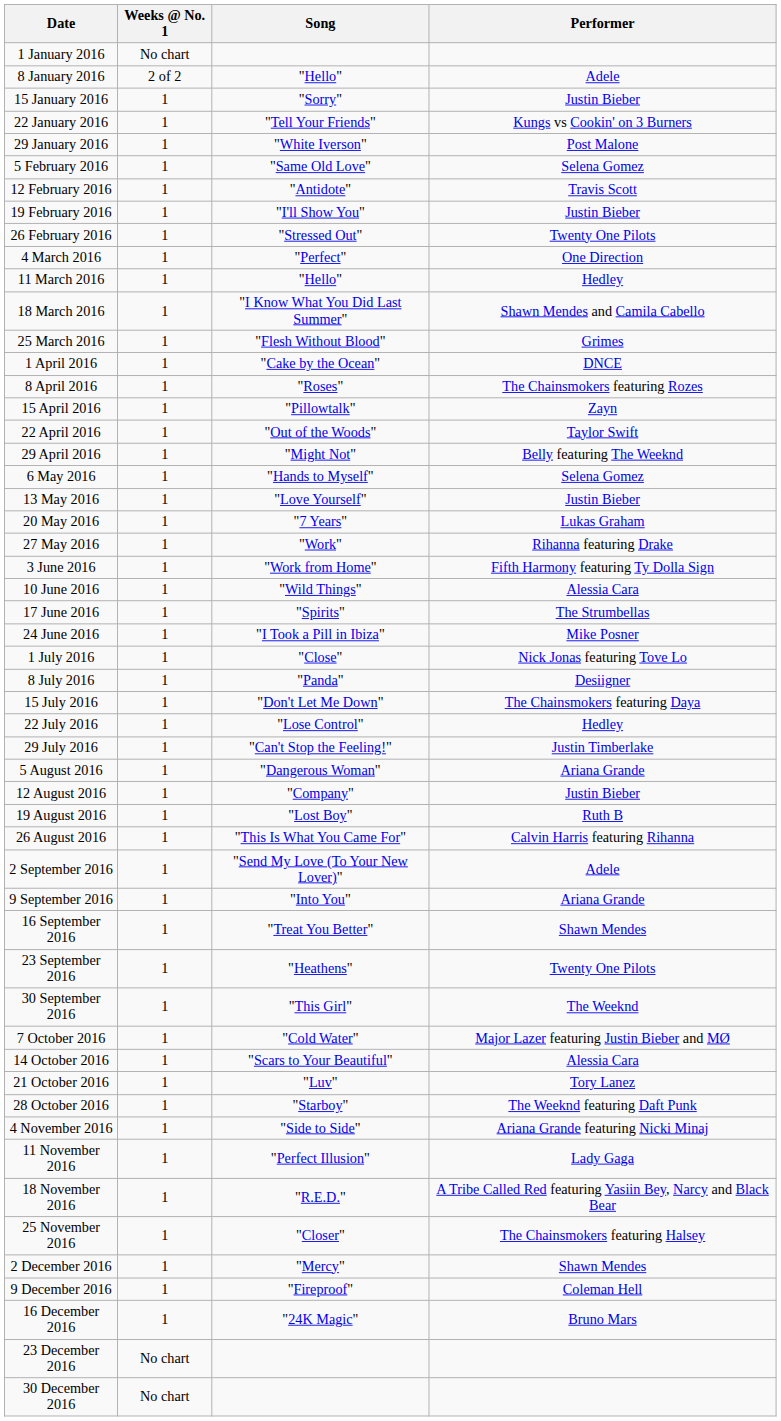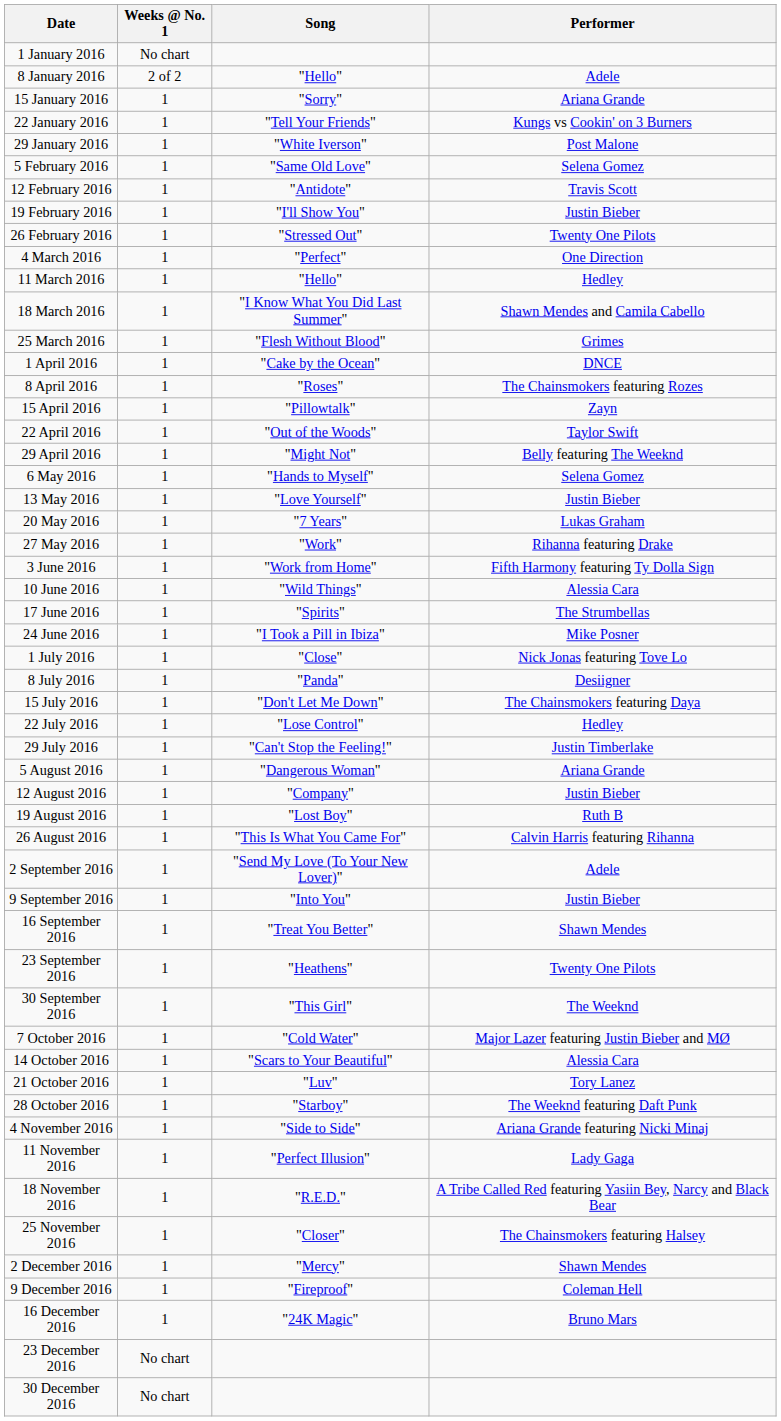 <table class="wikitable" style="text-align: center;">
 <tr>
 <th>Date</th>
 <th>Weeks @ No. 1</th>
 <th>Song</th>
 <th>Performer</th>
 </tr>
 <tr>
 <td>1 January 2016</td>
 <td>No chart</td>
 <td></td>
 <td></td>
 </tr>
 <tr>
 <td>8 January 2016</td>
 <td>2 of 2</td>
 <td>"<a href='#'>Hello</a>"</td>
 <td><a href='#'>Adele</a></td>
 </tr>
 <tr>
 <td>15 January 2016</td>
 <td>1</td>
 <td>"<a href='#'>Sorry</a>"</td>
-<td><a href='#'>Justin Bieber</a></td>
+<td><a href='#'>Ariana Grande</a></td>
 </tr>
 <tr>
 <td>22 January 2016</td>
 <td>1</td>
 <td>"<a href='#'>Tell Your Friends</a>"</td>
 <td><a href='#'>Kungs</a> vs <a href='#'>Cookin' on 3 Burners</a></td>
 </tr>
 <tr>
 <td>29 January 2016</td>
 <td>1</td>
 <td>"<a href='#'>White Iverson</a>"</td>
 <td><a href='#'>Post Malone</a></td>
 </tr>
 <tr>
 <td>5 February 2016</td>
 <td>1</td>
 <td>"<a href='#'>Same Old Love</a>"</td>
 <td><a href='#'>Selena Gomez</a></td>
 </tr>
 <tr>
 <td>12 February 2016</td>
 <td>1</td>
 <td>"<a href='#'>Antidote</a>"</td>
 <td><a href='#'>Travis Scott</a></td>
 </tr>
 <tr>
 <td>19 February 2016</td>
 <td>1</td>
 <td>"<a href='#'>I'll Show You</a>"</td>
 <td><a href='#'>Justin Bieber</a></td>
 </tr>
 <tr>
 <td>26 February 2016</td>
 <td>1</td>
 <td>"<a href='#'>Stressed Out</a>"</td>
 <td><a href='#'>Twenty One Pilots</a></td>
 </tr>
 <tr>
 <td>4 March 2016</td>
 <td>1</td>
 <td>"<a href='#'>Perfect</a>"</td>
 <td><a href='#'>One Direction</a></td>
 </tr>
 <tr>
 <td>11 March 2016</td>
 <td>1</td>
 <td>"<a href='#'>Hello</a>"</td>
 <td><a href='#'>Hedley</a></td>
 </tr>
 <tr>
 <td>18 March 2016</td>
 <td>1</td>
 <td>"<a href='#'>I Know What You Did Last Summer</a>"</td>
 <td><a href='#'>Shawn Mendes</a> and <a href='#'>Camila Cabello</a></td>
 </tr>
 <tr>
 <td>25 March 2016</td>
 <td>1</td>
 <td>"<a href='#'>Flesh Without Blood</a>"</td>
 <td><a href='#'>Grimes</a></td>
 </tr>
 <tr>
 <td>1 April 2016</td>
 <td>1</td>
 <td>"<a href='#'>Cake by the Ocean</a>"</td>
 <td><a href='#'>DNCE</a></td>
 </tr>
 <tr>
 <td>8 April 2016</td>
 <td>1</td>
 <td>"<a href='#'>Roses</a>"</td>
 <td><a href='#'>The Chainsmokers</a> featuring <a href='#'>Rozes</a></td>
 </tr>
 <tr>
 <td>15 April 2016</td>
 <td>1</td>
 <td>"<a href='#'>Pillowtalk</a>"</td>
 <td><a href='#'>Zayn</a></td>
 </tr>
 <tr>
 <td>22 April 2016</td>
 <td>1</td>
 <td>"<a href='#'>Out of the Woods</a>"</td>
 <td><a href='#'>Taylor Swift</a></td>
 </tr>
 <tr>
 <td>29 April 2016</td>
 <td>1</td>
 <td>"<a href='#'>Might Not</a>"</td>
 <td><a href='#'>Belly</a> featuring <a href='#'>The Weeknd</a></td>
 </tr>
 <tr>
 <td>6 May 2016</td>
 <td>1</td>
 <td>"<a href='#'>Hands to Myself</a>"</td>
 <td><a href='#'>Selena Gomez</a></td>
 </tr>
 <tr>
 <td>13 May 2016</td>
 <td>1</td>
 <td>"<a href='#'>Love Yourself</a>"</td>
 <td><a href='#'>Justin Bieber</a></td>
 </tr>
 <tr>
 <td>20 May 2016</td>
 <td>1</td>
 <td>"<a href='#'>7 Years</a>"</td>
 <td><a href='#'>Lukas Graham</a></td>
 </tr>
 <tr>
 <td>27 May 2016</td>
 <td>1</td>
 <td>"<a href='#'>Work</a>"</td>
 <td><a href='#'>Rihanna</a> featuring <a href='#'>Drake</a></td>
 </tr>
 <tr>
 <td>3 June 2016</td>
 <td>1</td>
 <td>"<a href='#'>Work from Home</a>"</td>
 <td><a href='#'>Fifth Harmony</a> featuring <a href='#'>Ty Dolla Sign</a></td>
 </tr>
 <tr>
 <td>10 June 2016</td>
 <td>1</td>
 <td>"<a href='#'>Wild Things</a>"</td>
 <td><a href='#'>Alessia Cara</a></td>
 </tr>
 <tr>
 <td>17 June 2016</td>
 <td>1</td>
 <td>"<a href='#'>Spirits</a>"</td>
 <td><a href='#'>The Strumbellas</a></td>
 </tr>
 <tr>
 <td>24 June 2016</td>
 <td>1</td>
 <td>"<a href='#'>I Took a Pill in Ibiza</a>"</td>
 <td><a href='#'>Mike Posner</a></td>
 </tr>
 <tr>
 <td>1 July 2016</td>
 <td>1</td>
 <td>"<a href='#'>Close</a>"</td>
 <td><a href='#'>Nick Jonas</a> featuring <a href='#'>Tove Lo</a></td>
 </tr>
 <tr>
 <td>8 July 2016</td>
 <td>1</td>
 <td>"<a href='#'>Panda</a>"</td>
 <td><a href='#'>Desiigner</a></td>
 </tr>
 <tr>
 <td>15 July 2016</td>
 <td>1</td>
 <td>"<a href='#'>Don't Let Me Down</a>"</td>
 <td><a href='#'>The Chainsmokers</a> featuring <a href='#'>Daya</a></td>
 </tr>
 <tr>
 <td>22 July 2016</td>
 <td>1</td>
 <td>"<a href='#'>Lose Control</a>"</td>
 <td><a href='#'>Hedley</a></td>
 </tr>
 <tr>
 <td>29 July 2016</td>
 <td>1</td>
 <td>"<a href='#'>Can't Stop the Feeling!</a>"</td>
 <td><a href='#'>Justin Timberlake</a></td>
 </tr>
 <tr>
 <td>5 August 2016</td>
 <td>1</td>
 <td>"<a href='#'>Dangerous Woman</a>"</td>
 <td><a href='#'>Ariana Grande</a></td>
 </tr>
 <tr>
 <td>12 August 2016</td>
 <td>1</td>
 <td>"<a href='#'>Company</a>"</td>
 <td><a href='#'>Justin Bieber</a></td>
 </tr>
 <tr>
 <td>19 August 2016</td>
 <td>1</td>
 <td>"<a href='#'>Lost Boy</a>"</td>
 <td><a href='#'>Ruth B</a></td>
 </tr>
 <tr>
 <td>26 August 2016</td>
 <td>1</td>
 <td>"<a href='#'>This Is What You Came For</a>"</td>
 <td><a href='#'>Calvin Harris</a> featuring <a href='#'>Rihanna</a></td>
 </tr>
 <tr>
 <td>2 September 2016</td>
 <td>1</td>
 <td>"<a href='#'>Send My Love (To Your New Lover)</a>"</td>
 <td><a href='#'>Adele</a></td>
 </tr>
 <tr>
 <td>9 September 2016</td>
 <td>1</td>
 <td>"<a href='#'>Into You</a>"</td>
-<td><a href='#'>Ariana Grande</a></td>
+<td><a href='#'>Justin Bieber</a></td>
 </tr>
 <tr>
 <td>16 September 2016</td>
 <td>1</td>
 <td>"<a href='#'>Treat You Better</a>"</td>
 <td><a href='#'>Shawn Mendes</a></td>
 </tr>
 <tr>
 <td>23 September 2016</td>
 <td>1</td>
 <td>"<a href='#'>Heathens</a>"</td>
 <td><a href='#'>Twenty One Pilots</a></td>
 </tr>
 <tr>
 <td>30 September 2016</td>
 <td>1</td>
 <td>"<a href='#'>This Girl</a>"</td>
 <td><a href='#'>The Weeknd</a></td>
 </tr>
 <tr>
 <td>7 October 2016</td>
 <td>1</td>
 <td>"<a href='#'>Cold Water</a>"</td>
 <td><a href='#'>Major Lazer</a> featuring <a href='#'>Justin Bieber</a> and <a href='#'>MØ</a></td>
 </tr>
 <tr>
 <td>14 October 2016</td>
 <td>1</td>
 <td>"<a href='#'>Scars to Your Beautiful</a>"</td>
 <td><a href='#'>Alessia Cara</a></td>
 </tr>
 <tr>
 <td>21 October 2016</td>
 <td>1</td>
 <td>"<a href='#'>Luv</a>"</td>
 <td><a href='#'>Tory Lanez</a></td>
 </tr>
 <tr>
 <td>28 October 2016</td>
 <td>1</td>
 <td>"<a href='#'>Starboy</a>"</td>
 <td><a href='#'>The Weeknd</a> featuring <a href='#'>Daft Punk</a></td>
 </tr>
 <tr>
 <td>4 November 2016</td>
 <td>1</td>
 <td>"<a href='#'>Side to Side</a>"</td>
 <td><a href='#'>Ariana Grande</a> featuring <a href='#'>Nicki Minaj</a></td>
 </tr>
 <tr>
 <td>11 November 2016</td>
 <td>1</td>
 <td>"<a href='#'>Perfect Illusion</a>"</td>
 <td><a href='#'>Lady Gaga</a></td>
 </tr>
 <tr>
 <td>18 November 2016</td>
 <td>1</td>
 <td>"<a href='#'>R.E.D.</a>"</td>
 <td><a href='#'>A Tribe Called Red</a> featuring <a href='#'>Yasiin Bey</a>, <a href='#'>Narcy</a> and <a href='#'>Black Bear</a></td>
 </tr>
 <tr>
 <td>25 November 2016</td>
 <td>1</td>
 <td>"<a href='#'>Closer</a>"</td>
 <td><a href='#'>The Chainsmokers</a> featuring <a href='#'>Halsey</a></td>
 </tr>
 <tr>
 <td>2 December 2016</td>
 <td>1</td>
 <td>"<a href='#'>Mercy</a>"</td>
 <td><a href='#'>Shawn Mendes</a></td>
 </tr>
 <tr>
 <td>9 December 2016</td>
 <td>1</td>
 <td>"<a href='#'>Fireproof</a>"</td>
 <td><a href='#'>Coleman Hell</a></td>
 </tr>
 <tr>
 <td>16 December 2016</td>
 <td>1</td>
 <td>"<a href='#'>24K Magic</a>"</td>
 <td><a href='#'>Bruno Mars</a></td>
 </tr>
 <tr>
 <td>23 December 2016</td>
 <td>No chart</td>
 <td></td>
 <td></td>
 </tr>
 <tr>
 <td>30 December 2016</td>
 <td>No chart</td>
 <td></td>
 <td></td>
 </tr>
 </table>
